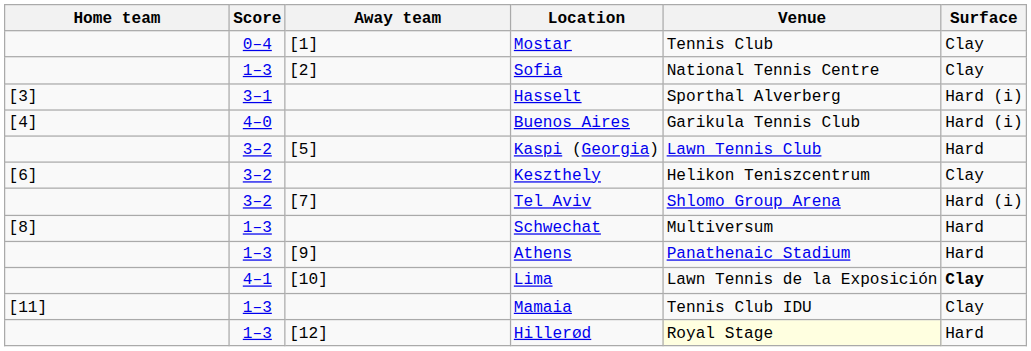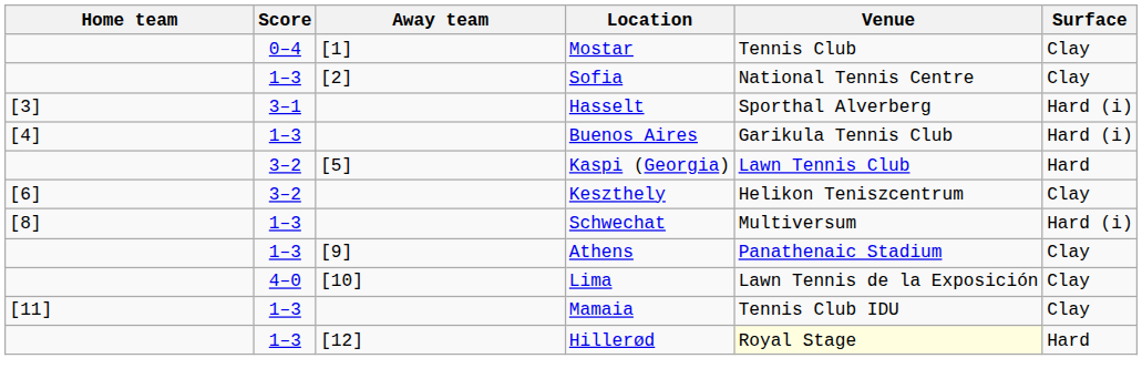 <table class="wikitable nowrap">
 <tr>
 <th width=175>Home team</th>
 <th>Score</th>
 <th width=175>Away team</th>
 <th>Location</th>
 <th>Venue</th>
 <th>Surface</th>
 </tr>
 <tr>
 <td></td>
 <td style="text-align:center;"><a href='#'>0–4</a></td>
 <td><strong></strong> [1]</td>
 <td><a href='#'>Mostar</a></td>
 <td>Tennis Club</td>
 <td>Clay</td>
 </tr>
 <tr>
 <td></td>
 <td style="text-align:center;"><a href='#'>1–3</a></td>
 <td><strong></strong> [2]</td>
 <td><a href='#'>Sofia</a></td>
 <td>National Tennis Centre</td>
 <td>Clay</td>
 </tr>
 <tr>
 <td><strong></strong> [3]</td>
 <td style="text-align:center;"><a href='#'>3–1</a></td>
 <td></td>
 <td><a href='#'>Hasselt</a></td>
 <td>Sporthal Alverberg</td>
 <td>Hard (i)</td>
 </tr>
 <tr>
 <td><strong></strong> [4]</td>
-<td style="text-align:center;"><a href='#'>4–0</a></td>
+<td style="text-align:center;"><a href='#'>1–3</a></td>
 <td></td>
 <td><a href='#'>Buenos Aires</a></td>
 <td>Garikula Tennis Club</td>
 <td>Hard (i)</td>
 </tr>
 <tr>
 <td><strong></strong></td>
 <td style="text-align:center;"><a href='#'>3–2</a></td>
 <td> [5]</td>
 <td><a href='#'>Kaspi</a> (<a href='#'>Georgia</a>)</td>
 <td><a href='#'>Lawn Tennis Club</a></td>
 <td>Hard</td>
 </tr>
 <tr>
 <td><strong></strong> [6]</td>
 <td style="text-align:center;"><a href='#'>3–2</a></td>
 <td></td>
 <td><a href='#'>Keszthely</a></td>
 <td>Helikon Teniszcentrum</td>
 <td>Clay</td>
 </tr>
 <tr>
-<td><strong></strong></td>
-<td style="text-align:center;"><a href='#'>3–2</a></td>
-<td> [7]</td>
-<td><a href='#'>Tel Aviv</a></td>
-<td><a href='#'>Shlomo Group Arena</a></td>
-<td>Hard (i)</td>
-</tr>
-<tr>
 <td> [8]</td>
 <td style="text-align:center;"><a href='#'>1–3</a></td>
 <td><strong></strong></td>
 <td><a href='#'>Schwechat</a></td>
 <td>Multiversum</td>
-<td>Hard</td>
+<td>Hard (i)</td>
 </tr>
 <tr>
 <td></td>
 <td style="text-align:center;"><a href='#'>1–3</a></td>
 <td><strong></strong> [9]</td>
 <td><a href='#'>Athens</a></td>
 <td><a href='#'>Panathenaic Stadium</a></td>
-<td>Hard</td>
+<td>Clay</td>
 </tr>
 <tr>
 <td><strong></strong></td>
-<td style="text-align:center;"><a href='#'>4–1</a></td>
+<td style="text-align:center;"><a href='#'>4–0</a></td>
 <td> [10]</td>
 <td><a href='#'>Lima</a></td>
 <td>Lawn Tennis de la Exposición</td>
-<td><strong>Clay</strong></td>
+<td>Clay</td>
 </tr>
 <tr>
 <td> [11]</td>
 <td style="text-align:center;"><a href='#'>1–3</a></td>
 <td><strong></strong></td>
 <td><a href='#'>Mamaia</a></td>
 <td>Tennis Club IDU</td>
 <td>Clay</td>
 </tr>
 <tr>
 <td></td>
 <td style="text-align:center;"><a href='#'>1–3</a></td>
 <td><strong></strong> [12]</td>
 <td><a href='#'>Hillerød</a></td>
 <td style="background: lightyellow;">Royal Stage</td>
 <td>Hard</td>
 </tr>
 </table>
